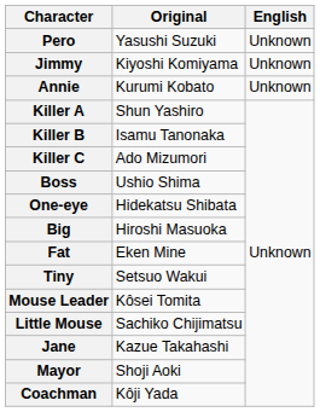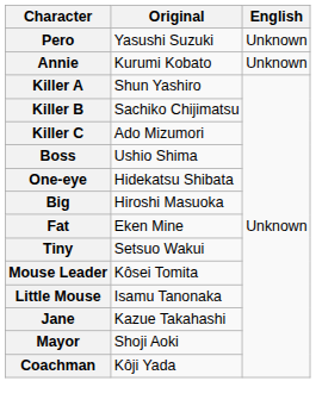 <table class="wikitable">
 <tr>
 <th>Character</th>
 <th>Original</th>
 <th>English</th>
 </tr>
 <tr>
 <th>Pero</th>
 <td>Yasushi Suzuki</td>
-<td>Unknown</td>
-</tr>
-<tr>
-<th>Jimmy</th>
-<td>Kiyoshi Komiyama</td>
 <td>Unknown</td>
 </tr>
 <tr>
 <th>Annie</th>
 <td>Kurumi Kobato</td>
 <td>Unknown</td>
 </tr>
 <tr>
 <th>Killer A</th>
 <td>Shun Yashiro</td>
 <td rowspan="13">Unknown</td>
 </tr>
 <tr>
 <th>Killer B</th>
-<td>Isamu Tanonaka</td>
+<td>Sachiko Chijimatsu</td>
 </tr>
 <tr>
 <th>Killer C</th>
 <td>Ado Mizumori</td>
 </tr>
 <tr>
 <th>Boss</th>
 <td>Ushio Shima</td>
 </tr>
 <tr>
 <th>One-eye</th>
 <td>Hidekatsu Shibata</td>
 </tr>
 <tr>
 <th>Big</th>
 <td>Hiroshi Masuoka</td>
 </tr>
 <tr>
 <th>Fat</th>
 <td>Eken Mine</td>
 </tr>
 <tr>
 <th>Tiny</th>
 <td>Setsuo Wakui</td>
 </tr>
 <tr>
 <th>Mouse Leader</th>
 <td>Kôsei Tomita</td>
 </tr>
 <tr>
 <th>Little Mouse</th>
-<td>Sachiko Chijimatsu</td>
+<td>Isamu Tanonaka</td>
 </tr>
 <tr>
 <th>Jane</th>
 <td>Kazue Takahashi</td>
 </tr>
 <tr>
 <th>Mayor</th>
 <td>Shoji Aoki</td>
 </tr>
 <tr>
 <th>Coachman</th>
 <td>Kôji Yada</td>
 </tr>
 </table>
